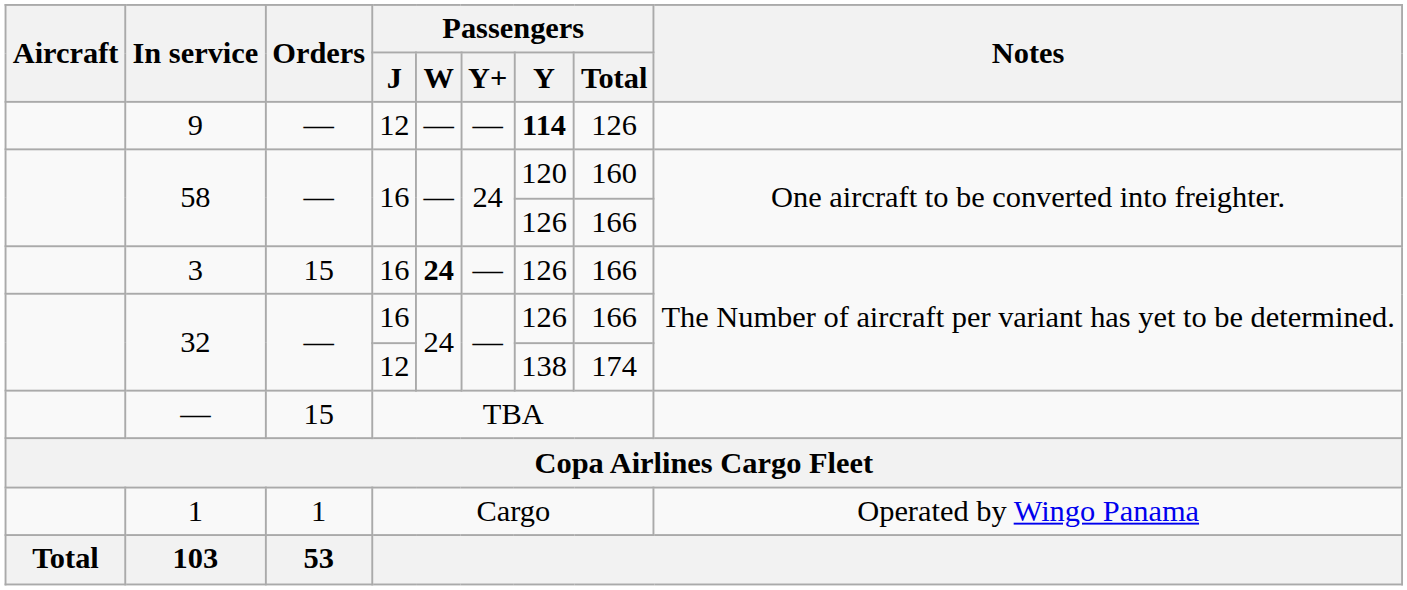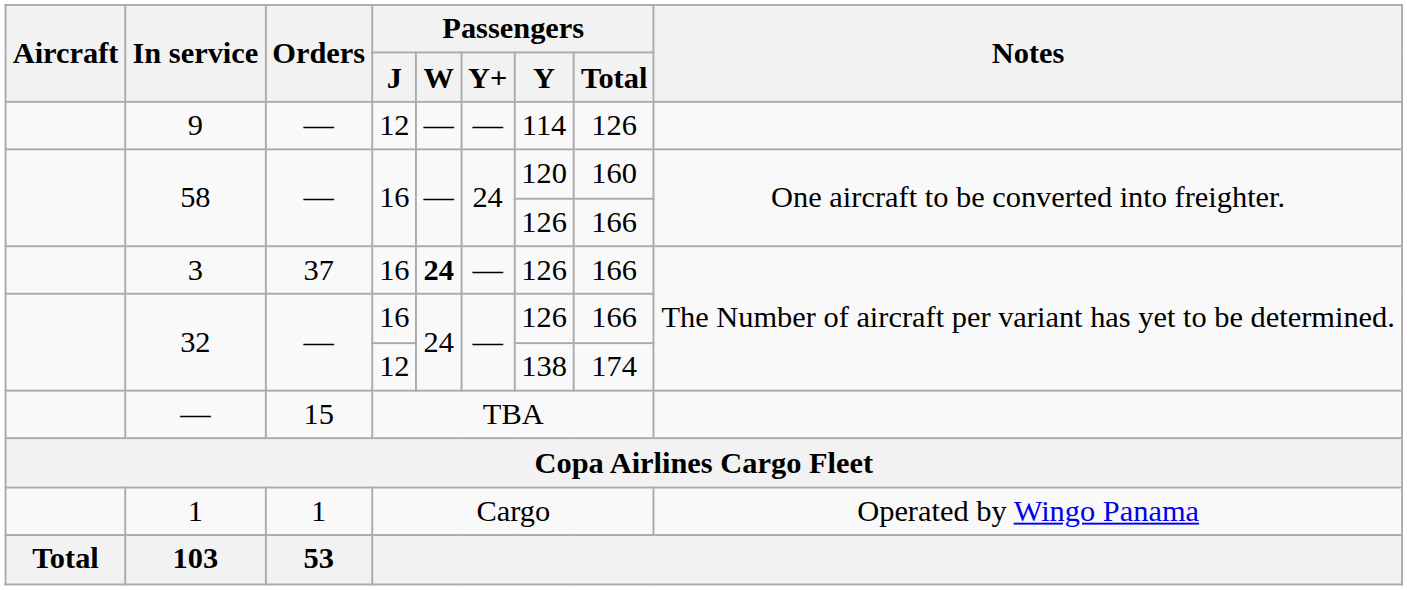 <table class="wikitable" style="text-align:center; margin:0.5em auto">
 <tr>
 <th rowspan=2>Aircraft</th>
 <th rowspan=2>In service</th>
 <th rowspan=2>Orders</th>
 <th colspan=5>Passengers</th>
 <th rowspan=2>Notes</th>
 </tr>
 <tr>
 <th><abbr>J</abbr></th>
 <th><abbr>W</abbr></th>
 <th><abbr>Y+</abbr></th>
 <th><abbr>Y</abbr></th>
 <th>Total</th>
 </tr>
 <tr>
 <td></td>
 <td>9</td>
 <td>—</td>
 <td>12</td>
 <td>—</td>
 <td>—</td>
-<td><strong>114</strong></td>
+<td>114</td>
 <td>126</td>
 <td></td>
 </tr>
 <tr>
 <td rowspan="2"></td>
 <td rowspan="2">58</td>
 <td rowspan="2">—</td>
 <td rowspan="2">16</td>
 <td rowspan="2">—</td>
 <td rowspan="2">24</td>
 <td>120</td>
 <td>160</td>
 <td rowspan="2">One aircraft to be converted into freighter.</td>
 </tr>
 <tr>
 <td>126</td>
 <td>166</td>
 </tr>
 <tr>
 <td></td>
 <td>3</td>
-<td>15</td>
+<td>37</td>
 <td>16</td>
 <td><strong>24</strong></td>
 <td>—</td>
 <td>126</td>
 <td>166</td>
 <td rowspan="3">The Number of aircraft per variant has yet to be determined.</td>
 </tr>
 <tr>
 <td rowspan="2"></td>
 <td rowspan="2">32</td>
 <td rowspan="2">—</td>
 <td><abbr>16</abbr></td>
 <td rowspan="2">24</td>
 <td rowspan="2">—</td>
 <td>126</td>
 <td>166</td>
 </tr>
 <tr>
 <td><abbr>12</abbr></td>
 <td>138</td>
 <td>174</td>
 </tr>
 <tr>
 <td></td>
 <td>—</td>
 <td>15</td>
 <td colspan="5"><abbr>TBA</abbr></td>
 <td></td>
 </tr>
 <tr>
 <th colspan="9">Copa Airlines Cargo Fleet</th>
 </tr>
 <tr>
 <td></td>
 <td>1</td>
 <td>1</td>
 <td colspan="5"><abbr>Cargo</abbr></td>
 <td>Operated by <a href='#'>Wingo Panama</a></td>
 </tr>
 <tr>
 <th>Total</th>
 <th>103</th>
 <th>53</th>
 <th colspan="6"></th>
 </tr>
 </table>
